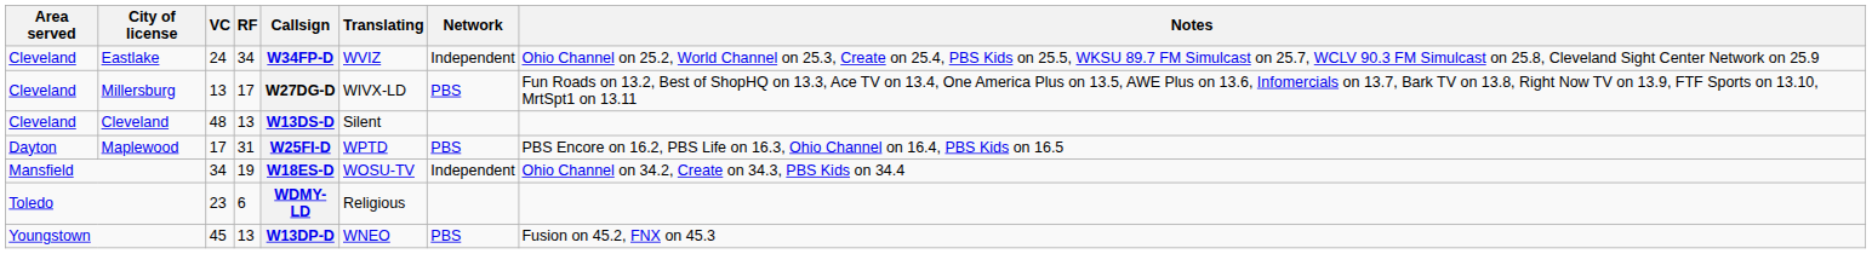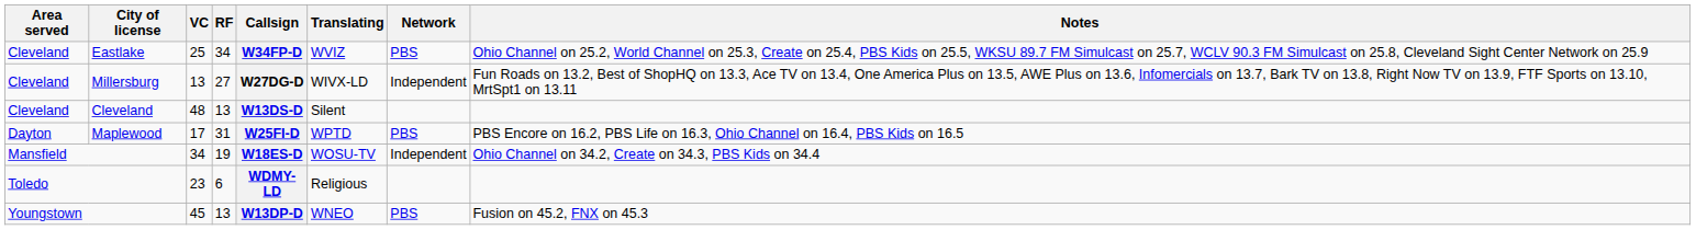 <table class="sortable wikitable" style="margin: 1em 1em 1em 0; background: #f9f9f9; border: 1px #aaa solid; border-collapse: collapse">
 <tr>
 <th>Area served</th>
 <th>City of license</th>
 <th>VC</th>
 <th>RF</th>
 <th>Callsign</th>
 <th>Translating</th>
 <th>Network</th>
 <th class="unsortable">Notes</th>
 </tr>
 <tr>
 <td><a href='#'>Cleveland</a></td>
 <td><a href='#'>Eastlake</a></td>
-<td>24</td>
+<td>25</td>
 <td>34</td>
 <th scope="row"><a href='#'>W34FP-D</a></th>
 <td><a href='#'>WVIZ</a></td>
-<td>Independent</td>
+<td><a href='#'>PBS</a></td>
 <td><a href='#'>Ohio Channel</a> on 25.2, <a href='#'>World Channel</a> on 25.3, <a href='#'>Create</a> on 25.4, <a href='#'>PBS Kids</a> on 25.5, <a href='#'>WKSU 89.7 FM Simulcast</a> on 25.7, <a href='#'>WCLV 90.3 FM Simulcast</a> on 25.8, Cleveland Sight Center Network on 25.9</td>
 </tr>
 <tr>
 <td><a href='#'>Cleveland</a></td>
 <td><a href='#'>Millersburg</a></td>
 <td>13</td>
-<td>17</td>
+<td>27</td>
 <th scope="row">W27DG-D</th>
 <td>WIVX-LD</td>
-<td><a href='#'>PBS</a></td>
+<td>Independent</td>
 <td>Fun Roads on 13.2, Best of ShopHQ on 13.3, Ace TV on 13.4, One America Plus on 13.5, AWE Plus on 13.6, <a href='#'>Infomercials</a> on 13.7, Bark TV on 13.8, Right Now TV on 13.9, FTF Sports on 13.10, MrtSpt1 on 13.11</td>
 </tr>
 <tr>
 <td><a href='#'>Cleveland</a></td>
 <td><a href='#'>Cleveland</a></td>
 <td>48</td>
 <td>13</td>
 <th scope="row"><a href='#'>W13DS-D</a></th>
 <td>Silent</td>
 <td></td>
 <td></td>
 </tr>
 <tr>
 <td><a href='#'>Dayton</a></td>
 <td><a href='#'>Maplewood</a></td>
 <td>17</td>
 <td>31</td>
 <th scope="row"><a href='#'>W25FI-D</a></th>
 <td><a href='#'>WPTD</a></td>
 <td><a href='#'>PBS</a></td>
 <td>PBS Encore on 16.2, PBS Life on 16.3, <a href='#'>Ohio Channel</a> on 16.4, <a href='#'>PBS Kids</a> on 16.5</td>
 </tr>
 <tr>
 <td colspan="2"><a href='#'>Mansfield</a></td>
 <td>34</td>
 <td>19</td>
 <th scope="row"><a href='#'>W18ES-D</a></th>
 <td><a href='#'>WOSU-TV</a></td>
 <td>Independent</td>
 <td><a href='#'>Ohio Channel</a> on 34.2, <a href='#'>Create</a> on 34.3, <a href='#'>PBS Kids</a> on 34.4</td>
 </tr>
 <tr>
 <td colspan="2"><a href='#'>Toledo</a></td>
 <td>23</td>
 <td>6</td>
 <th scope="row"><a href='#'>WDMY-LD</a></th>
 <td>Religious</td>
 <td></td>
 </tr>
 <tr>
 <td colspan="2"><a href='#'>Youngstown</a></td>
 <td>45</td>
 <td>13</td>
 <th scope="row"><a href='#'>W13DP-D</a></th>
 <td><a href='#'>WNEO</a></td>
 <td><a href='#'>PBS</a></td>
 <td>Fusion on 45.2, <a href='#'>FNX</a> on 45.3</td>
 </tr>
 </table>
